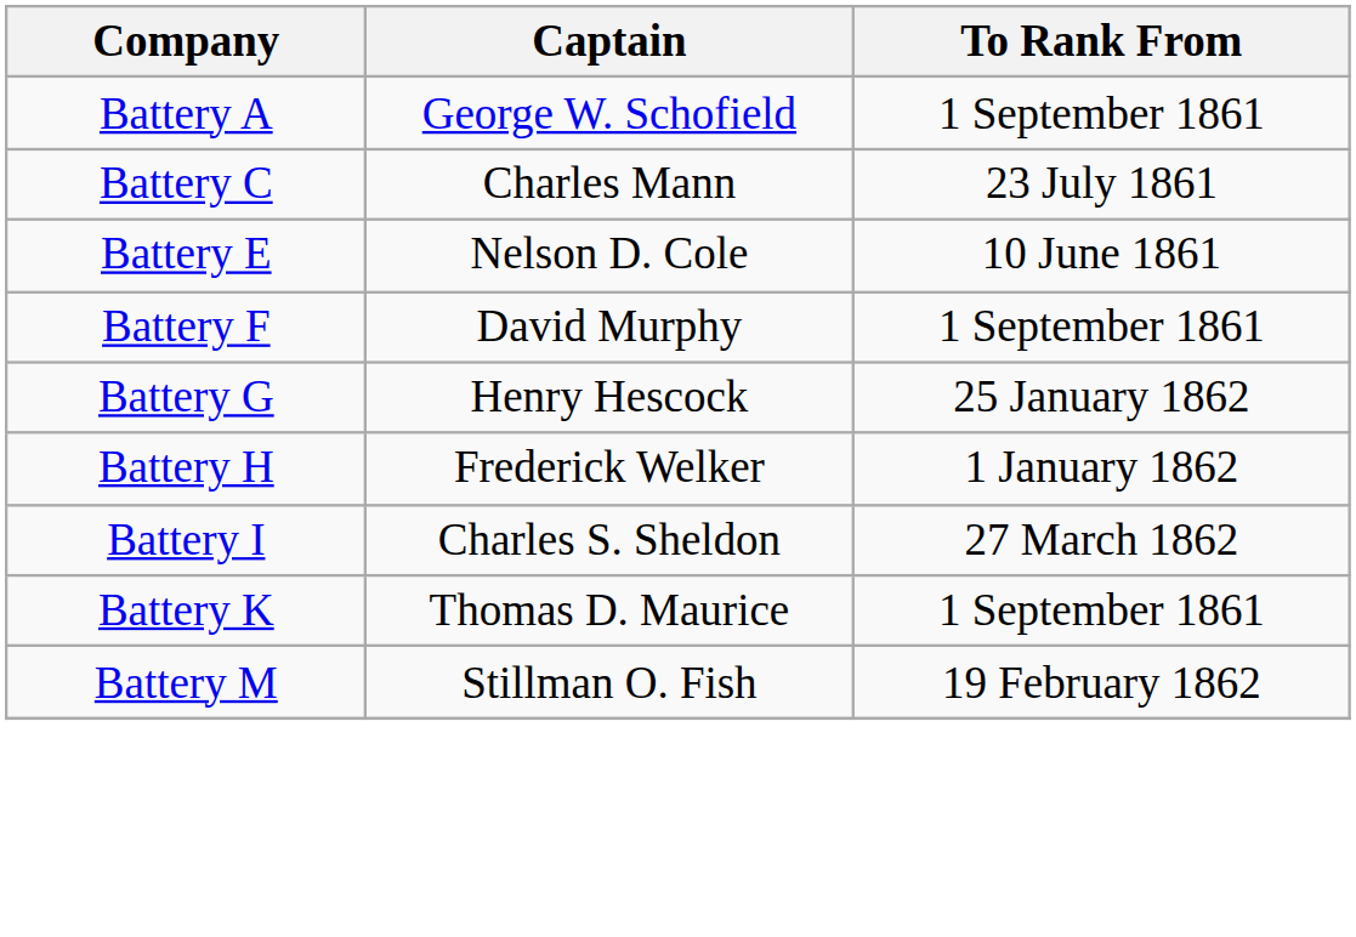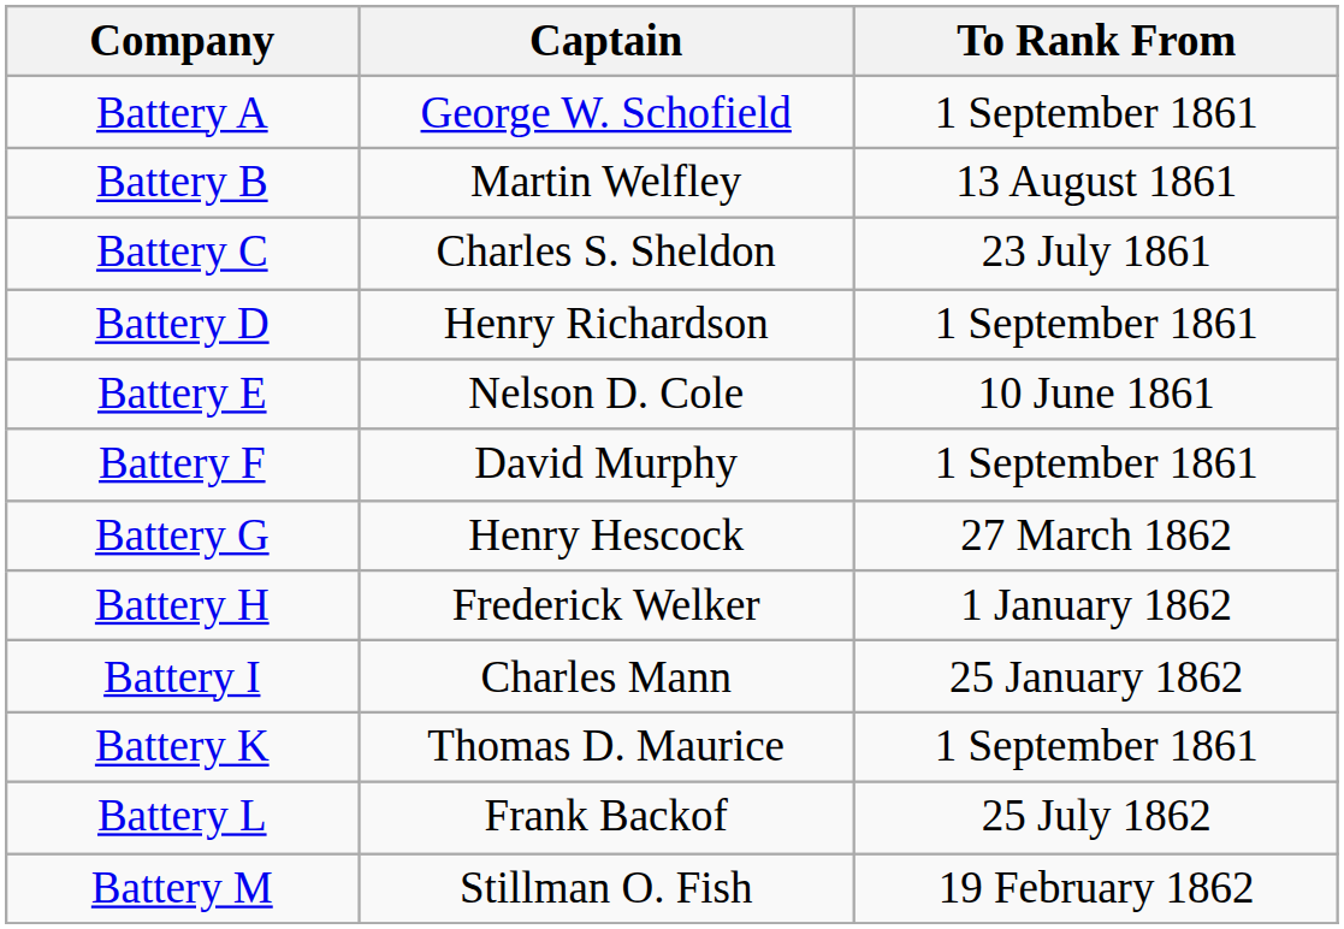 <table class="wikitable" style="text-align:center; width:38%;">
 <tr>
 <th width=8%>Company</th>
 <th width=15%>Captain</th>
 <th width=15%>To Rank From</th>
 </tr>
 <tr>
 <td rowspan=1><a href='#'>Battery A</a></td>
 <td><a href='#'>George W. Schofield</a></td>
 <td>1 September 1861</td>
 </tr>
 <tr>
+<td rowspan=1><a href='#'>Battery B</a></td>
+<td>Martin Welfley</td>
+<td>13 August 1861</td>
+</tr>
+<tr>
 <td rowspan=1><a href='#'>Battery C</a></td>
-<td>Charles Mann</td>
+<td>Charles S. Sheldon</td>
 <td>23 July 1861</td>
+</tr>
+<tr>
+<td rowspan=1><a href='#'>Battery D</a></td>
+<td>Henry Richardson</td>
+<td>1 September 1861</td>
 </tr>
 <tr>
 <td rowspan=1><a href='#'>Battery E</a></td>
 <td>Nelson D. Cole</td>
 <td>10 June 1861</td>
 </tr>
 <tr>
 <td rowspan=1><a href='#'>Battery F</a></td>
 <td>David Murphy</td>
 <td>1 September 1861</td>
 </tr>
 <tr>
 <td rowspan=1><a href='#'>Battery G</a></td>
 <td>Henry Hescock</td>
-<td>25 January 1862</td>
+<td>27 March 1862</td>
 </tr>
 <tr>
 <td rowspan=1><a href='#'>Battery H</a></td>
 <td>Frederick Welker</td>
 <td>1 January 1862</td>
 </tr>
 <tr>
 <td rowspan=1><a href='#'>Battery I</a></td>
-<td>Charles S. Sheldon</td>
-<td>27 March 1862</td>
+<td>Charles Mann</td>
+<td>25 January 1862</td>
 </tr>
 <tr>
 <td rowspan=1><a href='#'>Battery K</a></td>
 <td>Thomas D. Maurice</td>
 <td>1 September 1861</td>
+</tr>
+<tr>
+<td rowspan=1><a href='#'>Battery L</a></td>
+<td>Frank Backof</td>
+<td>25 July 1862</td>
 </tr>
 <tr>
 <td rowspan=1><a href='#'>Battery M</a></td>
 <td>Stillman O. Fish</td>
 <td>19 February 1862</td>
 </tr>
 <tr>
 </tr>
 </table>
